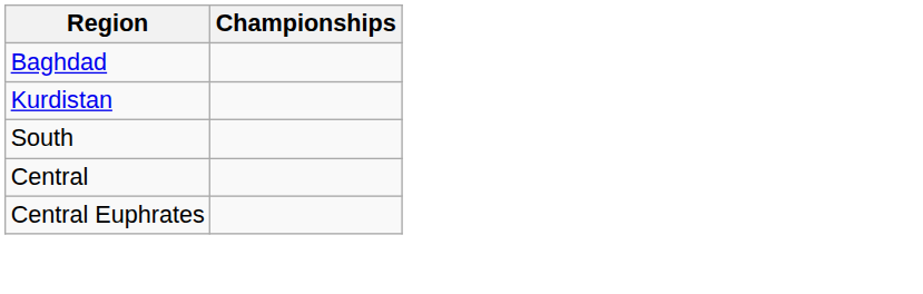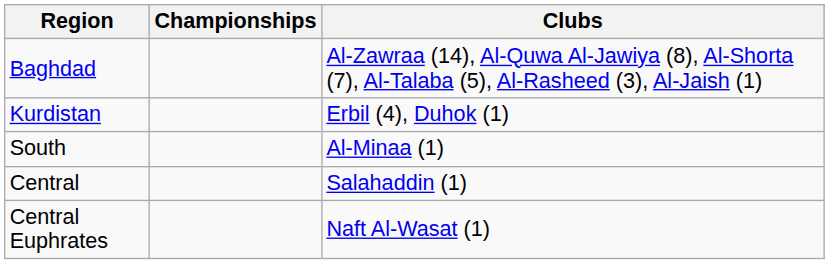 <table class="wikitable">
 <tr>
 <th>Region</th>
 <th>Championships</th>
+<th>Clubs</th>
 </tr>
 <tr>
 <td><a href='#'>Baghdad</a></td>
 <td></td>
+<td><a href='#'>Al-Zawraa</a> (14), <a href='#'>Al-Quwa Al-Jawiya</a> (8), <a href='#'>Al-Shorta</a> (7), <a href='#'>Al-Talaba</a> (5), <a href='#'>Al-Rasheed</a> (3), <a href='#'>Al-Jaish</a> (1)</td>
 </tr>
 <tr>
 <td><a href='#'>Kurdistan</a></td>
 <td></td>
+<td><a href='#'>Erbil</a> (4), <a href='#'>Duhok</a> (1)</td>
 </tr>
 <tr>
 <td>South</td>
 <td></td>
+<td><a href='#'>Al-Minaa</a> (1)</td>
 </tr>
 <tr>
 <td>Central</td>
 <td></td>
+<td><a href='#'>Salahaddin</a> (1)</td>
 </tr>
 <tr>
 <td>Central Euphrates</td>
 <td></td>
+<td><a href='#'>Naft Al-Wasat</a> (1)</td>
 </tr>
 </table>
